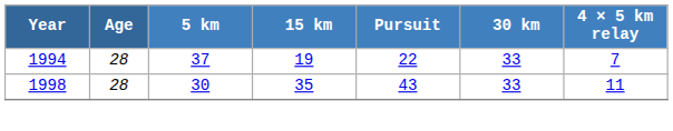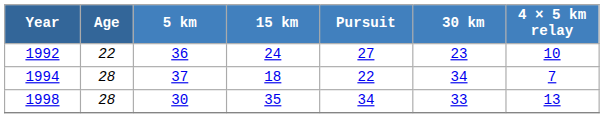 <table class="wikitable" style="font-size:95%; text-align:center; border:grey solid 1px; border-collapse:collapse; background:#ffffff;">
 <tr>
 <th style="background-color:#369; color:white; width:60px;"> Year </th>
 <th style="background-color:#369; color:white; width:40px;"> Age </th>
 <th style="background-color:#4180be; color:white; width:75px;"> 5 km </th>
 <th style="background-color:#4180be; color:white; width:75px;"> 15 km</th>
 <th style="background-color:#4180be; color:white; width:75px;"> Pursuit </th>
 <th style="background-color:#4180be; color:white; width:75px;"> 30 km</th>
 <th style="background-color:#4180be; color:white; width:75px;"> 4 × 5 km <br> relay </th>
 </tr>
 <tr>
+<td><a href='#'>1992</a></td>
+<td><em>22</em></td>
+<td><a href='#'>36</a></td>
+<td><a href='#'>24</a></td>
+<td><a href='#'>27</a></td>
+<td><a href='#'>23</a></td>
+<td><a href='#'>10</a></td>
+</tr>
+<tr>
 <td><a href='#'>1994</a></td>
 <td><em>28</em></td>
 <td><a href='#'>37</a></td>
-<td><a href='#'>19</a></td>
+<td><a href='#'>18</a></td>
 <td><a href='#'>22</a></td>
-<td><a href='#'>33</a></td>
+<td><a href='#'>34</a></td>
 <td><a href='#'>7</a></td>
 </tr>
 <tr>
 <td><a href='#'>1998</a></td>
 <td><em>28</em></td>
 <td><a href='#'>30</a></td>
 <td><a href='#'>35</a></td>
-<td><a href='#'>43</a></td>
+<td><a href='#'>34</a></td>
 <td><a href='#'>33</a></td>
-<td><a href='#'>11</a></td>
+<td><a href='#'>13</a></td>
 </tr>
 <tr>
 </tr>
 </table>
